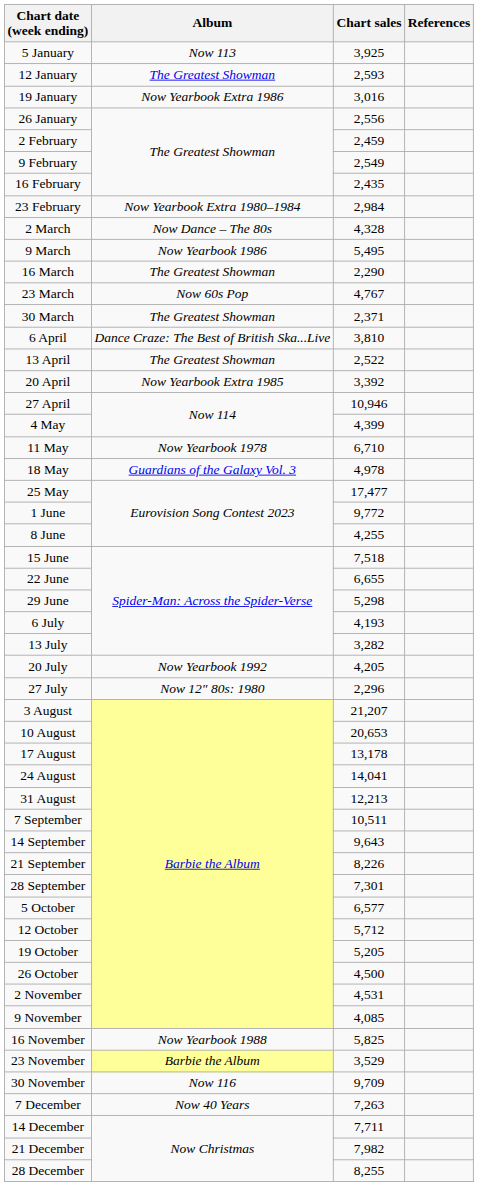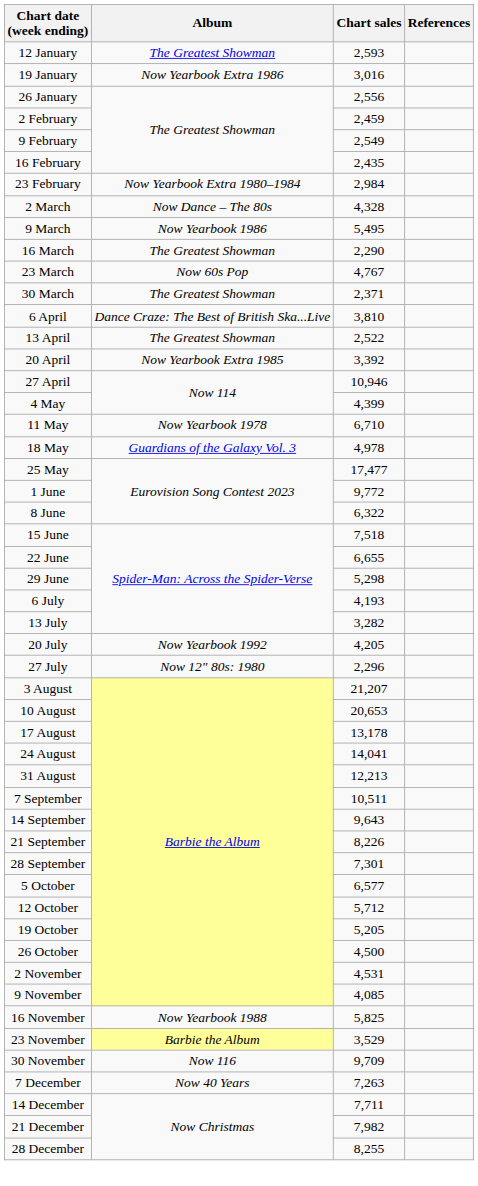 <table class="wikitable" style="font-size:97%; text-align:center;">
 <tr>
 <th>Chart date<br>(week ending)</th>
 <th>Album</th>
 <th>Chart sales</th>
 <th>References</th>
-</tr>
-<tr>
-<td>5 January</td>
-<td><em>Now 113</em></td>
-<td>3,925</td>
-<td></td>
 </tr>
 <tr>
 <td>12 January</td>
 <td><em><a href='#'>The Greatest Showman</a></em></td>
 <td>2,593</td>
 <td></td>
 </tr>
 <tr>
 <td>19 January</td>
 <td><em>Now Yearbook Extra 1986</em></td>
 <td>3,016</td>
 <td></td>
 </tr>
 <tr>
 <td>26 January</td>
 <td rowspan=4><em>The Greatest Showman</em></td>
 <td>2,556</td>
 <td></td>
 </tr>
 <tr>
 <td>2 February</td>
 <td>2,459</td>
 <td></td>
 </tr>
 <tr>
 <td>9 February</td>
 <td>2,549</td>
 <td></td>
 </tr>
 <tr>
 <td>16 February</td>
 <td>2,435</td>
 <td></td>
 </tr>
 <tr>
 <td>23 February</td>
 <td><em>Now Yearbook Extra 1980–1984</em></td>
 <td>2,984</td>
 <td></td>
 </tr>
 <tr>
 <td>2 March</td>
 <td><em>Now Dance – The 80s</em></td>
 <td>4,328</td>
 <td></td>
 </tr>
 <tr>
 <td>9 March</td>
 <td><em>Now Yearbook 1986</em></td>
 <td>5,495</td>
 <td></td>
 </tr>
 <tr>
 <td>16 March</td>
 <td><em>The Greatest Showman</em></td>
 <td>2,290</td>
 <td></td>
 </tr>
 <tr>
 <td>23 March</td>
 <td><em>Now 60s Pop</em></td>
 <td>4,767</td>
 <td></td>
 </tr>
 <tr>
 <td>30 March</td>
 <td><em>The Greatest Showman</em></td>
 <td>2,371</td>
 <td></td>
 </tr>
 <tr>
 <td>6 April</td>
 <td><em>Dance Craze: The Best of British Ska...Live</em></td>
 <td>3,810</td>
 <td></td>
 </tr>
 <tr>
 <td>13 April</td>
 <td><em>The Greatest Showman</em></td>
 <td>2,522</td>
 <td></td>
 </tr>
 <tr>
 <td>20 April</td>
 <td><em>Now Yearbook Extra 1985</em></td>
 <td>3,392</td>
 <td></td>
 </tr>
 <tr>
 <td>27 April</td>
 <td rowspan=2><em>Now 114</em></td>
 <td>10,946</td>
 <td></td>
 </tr>
 <tr>
 <td>4 May</td>
 <td>4,399</td>
 <td></td>
 </tr>
 <tr>
 <td>11 May</td>
 <td><em>Now Yearbook 1978</em></td>
 <td>6,710</td>
 <td></td>
 </tr>
 <tr>
 <td>18 May</td>
 <td><em><a href='#'>Guardians of the Galaxy Vol. 3</a></em></td>
 <td>4,978</td>
 <td></td>
 </tr>
 <tr>
 <td>25 May</td>
 <td rowspan=3><em>Eurovision Song Contest 2023</em></td>
 <td>17,477</td>
 <td></td>
 </tr>
 <tr>
 <td>1 June</td>
 <td>9,772</td>
 <td></td>
 </tr>
 <tr>
 <td>8 June</td>
-<td>4,255</td>
+<td>6,322</td>
 <td></td>
 </tr>
 <tr>
 <td>15 June</td>
 <td rowspan=5><em><a href='#'>Spider-Man: Across the Spider-Verse</a></em></td>
 <td>7,518</td>
 <td></td>
 </tr>
 <tr>
 <td>22 June</td>
 <td>6,655</td>
 <td></td>
 </tr>
 <tr>
 <td>29 June</td>
 <td>5,298</td>
 <td></td>
 </tr>
 <tr>
 <td>6 July</td>
 <td>4,193</td>
 <td></td>
 </tr>
 <tr>
 <td>13 July</td>
 <td>3,282</td>
 <td></td>
 </tr>
 <tr>
 <td>20 July</td>
 <td><em>Now Yearbook 1992</em></td>
 <td>4,205</td>
 <td></td>
 </tr>
 <tr>
 <td>27 July</td>
 <td><em>Now 12" 80s: 1980</em></td>
 <td>2,296</td>
 <td></td>
 </tr>
 <tr>
 <td>3 August</td>
 <td bgcolor=#FFFF99 rowspan=15><em><a href='#'>Barbie the Album</a></em> </td>
 <td>21,207</td>
 <td></td>
 </tr>
 <tr>
 <td>10 August</td>
 <td>20,653</td>
 <td></td>
 </tr>
 <tr>
 <td>17 August</td>
 <td>13,178</td>
 <td></td>
 </tr>
 <tr>
 <td>24 August</td>
 <td>14,041</td>
 <td></td>
 </tr>
 <tr>
 <td>31 August</td>
 <td>12,213</td>
 <td></td>
 </tr>
 <tr>
 <td>7 September</td>
 <td>10,511</td>
 <td></td>
 </tr>
 <tr>
 <td>14 September</td>
 <td>9,643</td>
 <td></td>
 </tr>
 <tr>
 <td>21 September</td>
 <td>8,226</td>
 <td></td>
 </tr>
 <tr>
 <td>28 September</td>
 <td>7,301</td>
 <td></td>
 </tr>
 <tr>
 <td>5 October</td>
 <td>6,577</td>
 <td></td>
 </tr>
 <tr>
 <td>12 October</td>
 <td>5,712</td>
 <td></td>
 </tr>
 <tr>
 <td>19 October</td>
 <td>5,205</td>
 <td></td>
 </tr>
 <tr>
 <td>26 October</td>
 <td>4,500</td>
 <td></td>
 </tr>
 <tr>
 <td>2 November</td>
 <td>4,531</td>
 <td></td>
 </tr>
 <tr>
 <td>9 November</td>
 <td>4,085</td>
 <td></td>
 </tr>
 <tr>
 <td>16 November</td>
 <td><em>Now Yearbook 1988</em></td>
 <td>5,825</td>
 <td></td>
 </tr>
 <tr>
 <td>23 November</td>
 <td bgcolor=#FFFF99><em>Barbie the Album</em> </td>
 <td>3,529</td>
 <td></td>
 </tr>
 <tr>
 <td>30 November</td>
 <td><em>Now 116</em></td>
 <td>9,709</td>
 <td></td>
 </tr>
 <tr>
 <td>7 December</td>
 <td><em>Now 40 Years</em></td>
 <td>7,263</td>
 <td></td>
 </tr>
 <tr>
 <td>14 December</td>
 <td rowspan=3><em>Now Christmas</em></td>
 <td>7,711</td>
 <td></td>
 </tr>
 <tr>
 <td>21 December</td>
 <td>7,982</td>
 <td></td>
 </tr>
 <tr>
 <td>28 December</td>
 <td>8,255</td>
 <td></td>
 </tr>
 </table>
